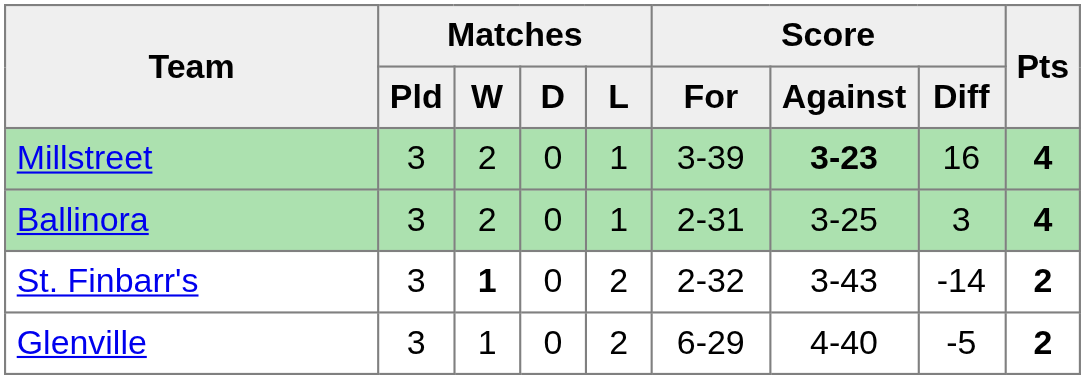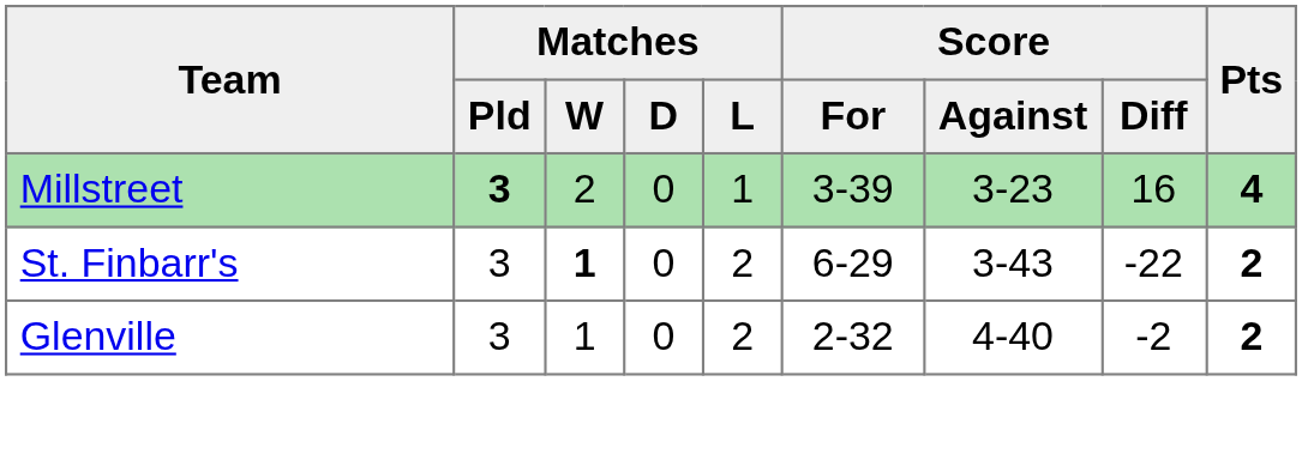 <table style=border-collapse:collapse border=1 cellspacing=0 cellpadding=5>
 <tr align=center bgcolor=#efefef>
 <th rowspan=2 width=165>Team</th>
 <th colspan=4>Matches</th>
 <th colspan=3>Score</th>
 <th rowspan=2width=20>Pts</th>
 </tr>
 <tr align=center bgcolor=#efefef>
 <th width=20>Pld</th>
 <th width=20>W</th>
 <th width=20>D</th>
 <th width=20>L</th>
 <th width=45>For</th>
 <th width=45>Against</th>
 <th width=30>Diff</th>
 </tr>
 <tr align=center style="background:#ACE1AF;">
 <td style="text-align:left;"><a href='#'>Millstreet</a></td>
-<td>3</td>
+<td><strong>3</strong></td>
 <td>2</td>
 <td>0</td>
 <td>1</td>
 <td>3-39</td>
-<td><strong>3-23</strong></td>
+<td>3-23</td>
 <td>16</td>
-<td><strong>4</strong></td>
-</tr>
-<tr align=center  style="background:#ACE1AF;">
-<td style="text-align:left;"><a href='#'>Ballinora</a></td>
-<td>3</td>
-<td>2</td>
-<td>0</td>
-<td>1</td>
-<td>2-31</td>
-<td>3-25</td>
-<td>3</td>
 <td><strong>4</strong></td>
 </tr>
 <tr align=center>
 <td style="text-align:left;"><a href='#'>St. Finbarr's</a></td>
 <td>3</td>
 <td><strong>1</strong></td>
 <td>0</td>
 <td>2</td>
-<td>2-32</td>
+<td>6-29</td>
 <td>3-43</td>
-<td>-14</td>
+<td>-22</td>
 <td><strong>2</strong></td>
 </tr>
 <tr align=center>
 <td style="text-align:left;"><a href='#'>Glenville</a></td>
 <td>3</td>
 <td>1</td>
 <td>0</td>
 <td>2</td>
-<td>6-29</td>
+<td>2-32</td>
 <td>4-40</td>
-<td>-5</td>
+<td>-2</td>
 <td><strong>2</strong></td>
 </tr>
 </table>
